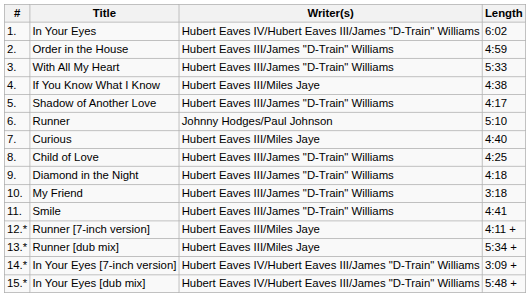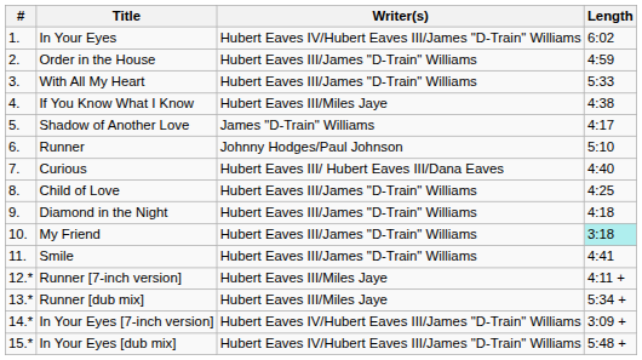 <table class="wikitable">
 <tr>
 <th>#</th>
 <th>Title</th>
 <th>Writer(s)</th>
 <th>Length</th>
 </tr>
 <tr>
 <td>1.</td>
 <td>In Your Eyes</td>
 <td>Hubert Eaves IV/Hubert Eaves III/James "D-Train" Williams</td>
 <td>6:02</td>
 </tr>
 <tr>
 <td>2.</td>
 <td>Order in the House</td>
 <td>Hubert Eaves III/James "D-Train" Williams</td>
 <td>4:59</td>
 </tr>
 <tr>
 <td>3.</td>
 <td>With All My Heart</td>
 <td>Hubert Eaves III/James "D-Train" Williams</td>
 <td>5:33</td>
 </tr>
 <tr>
 <td>4.</td>
 <td>If You Know What I Know</td>
 <td>Hubert Eaves III/Miles Jaye</td>
 <td>4:38</td>
 </tr>
 <tr>
 <td>5.</td>
 <td>Shadow of Another Love</td>
-<td>Hubert Eaves III/James "D-Train" Williams</td>
+<td>James "D-Train" Williams</td>
 <td>4:17</td>
 </tr>
 <tr>
 <td>6.</td>
 <td>Runner</td>
 <td>Johnny Hodges/Paul Johnson</td>
 <td>5:10</td>
 </tr>
 <tr>
 <td>7.</td>
 <td>Curious</td>
-<td>Hubert Eaves III/Miles Jaye</td>
+<td>Hubert Eaves III/ Hubert Eaves III/Dana Eaves</td>
 <td>4:40</td>
 </tr>
 <tr>
 <td>8.</td>
 <td>Child of Love</td>
 <td>Hubert Eaves III/James "D-Train" Williams</td>
 <td>4:25</td>
 </tr>
 <tr>
 <td>9.</td>
 <td>Diamond in the Night</td>
 <td>Hubert Eaves III/James "D-Train" Williams</td>
 <td>4:18</td>
 </tr>
 <tr>
 <td>10.</td>
 <td>My Friend</td>
 <td>Hubert Eaves III/James "D-Train" Williams</td>
-<td>3:18</td>
+<td style="background: paleturquoise;">3:18</td>
 </tr>
 <tr>
 <td>11.</td>
 <td>Smile</td>
 <td>Hubert Eaves III/James "D-Train" Williams</td>
 <td>4:41</td>
 </tr>
 <tr>
 <td>12.*</td>
 <td>Runner [7-inch version]</td>
 <td>Hubert Eaves III/Miles Jaye</td>
 <td>4:11 +</td>
 </tr>
 <tr>
 <td>13.*</td>
 <td>Runner [dub mix]</td>
 <td>Hubert Eaves III/Miles Jaye</td>
 <td>5:34 +</td>
 </tr>
 <tr>
 <td>14.*</td>
 <td>In Your Eyes [7-inch version]</td>
 <td>Hubert Eaves IV/Hubert Eaves III/James "D-Train" Williams</td>
 <td>3:09 +</td>
 </tr>
 <tr>
 <td>15.*</td>
 <td>In Your Eyes [dub mix]</td>
 <td>Hubert Eaves IV/Hubert Eaves III/James "D-Train" Williams</td>
 <td>5:48 +</td>
 </tr>
 </table>
